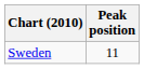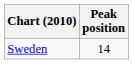 <table class="wikitable">
 <tr>
 <th>Chart (2010)</th>
 <th>Peak<br>position</th>
 </tr>
 <tr>
 <td align="left"><a href='#'>Sweden</a></td>
-<td align="center">11</td>
+<td align="center">14</td>
 </tr>
 </table>
